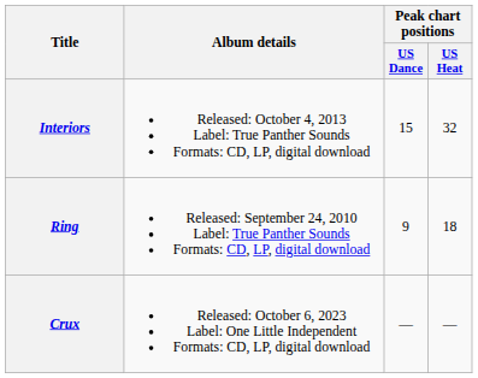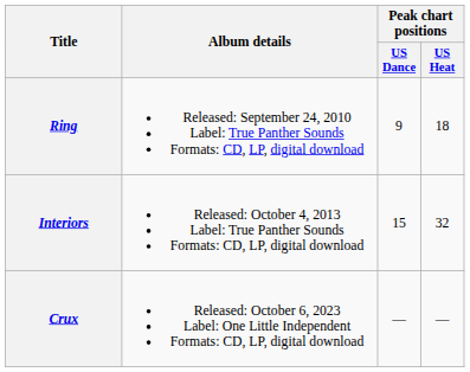 <table class="wikitable plainrowheaders" style="text-align:center;">
 <tr>
 <th scope="col" rowspan="2" style="width:8em;">Title</th>
 <th scope="col" rowspan="2" style="width:18em;">Album details</th>
 <th scope="col" colspan="2">Peak chart positions</th>
 </tr>
 <tr>
 <th scope="col" style="width:3em;font-size:90%;"><a href='#'>US<br>Dance</a><br></th>
 <th scope="col" style="width:3em;font-size:90%;"><a href='#'>US<br>Heat</a><br></th>
 </tr>
 <tr>
+<th scope="row"><em><a href='#'>Ring</a></em></th>
+<td><br><ul><li>Released: September 24, 2010</li><li>Label: <a href='#'>True Panther Sounds</a></li><li>Formats: <a href='#'>CD</a>, <a href='#'>LP</a>, <a href='#'>digital download</a></li></ul></td>
+<td>9</td>
+<td>18</td>
+</tr>
+<tr>
 <th scope="row"><em><a href='#'>Interiors</a></em></th>
 <td><br><ul><li>Released: October 4, 2013</li><li>Label: True Panther Sounds</li><li>Formats: CD, LP, digital download</li></ul></td>
 <td>15</td>
 <td>32</td>
-</tr>
-<tr>
-<th scope="row"><em><a href='#'>Ring</a></em></th>
-<td><br><ul><li>Released: September 24, 2010</li><li>Label: <a href='#'>True Panther Sounds</a></li><li>Formats: <a href='#'>CD</a>, <a href='#'>LP</a>, <a href='#'>digital download</a></li></ul></td>
-<td>9</td>
-<td>18</td>
 </tr>
 <tr>
 <th scope="row"><em><a href='#'>Crux</a></em></th>
 <td><br><ul><li>Released: October 6, 2023</li><li>Label: One Little Independent</li><li>Formats: CD, LP, digital download</li></ul></td>
 <td>—</td>
 <td>—</td>
 </tr>
 </table>
